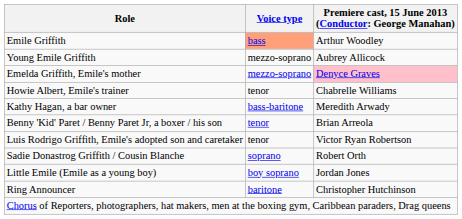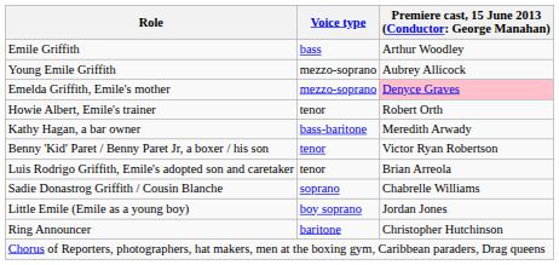 <table class="wikitable">
 <tr>
 <th>Role</th>
 <th><a href='#'>Voice type</a></th>
 <th>Premiere cast, 15 June 2013<br>(<a href='#'>Conductor</a>: George Manahan)</th>
 </tr>
 <tr>
 <td>Emile Griffith</td>
-<td style="background: lightsalmon;"><a href='#'>bass</a></td>
+<td><a href='#'>bass</a></td>
 <td>Arthur Woodley</td>
 </tr>
 <tr>
 <td>Young Emile Griffith</td>
 <td>mezzo-soprano</td>
 <td>Aubrey Allicock</td>
 </tr>
 <tr>
 <td>Emelda Griffith, Emile's mother</td>
 <td><a href='#'>mezzo-soprano</a></td>
 <td style="background: pink;"><a href='#'>Denyce Graves</a></td>
 </tr>
 <tr>
 <td>Howie Albert, Emile's trainer</td>
 <td>tenor</td>
-<td>Chabrelle Williams</td>
+<td>Robert Orth</td>
 </tr>
 <tr>
 <td>Kathy Hagan, a bar owner</td>
 <td><a href='#'>bass-baritone</a></td>
 <td>Meredith Arwady</td>
 </tr>
 <tr>
 <td>Benny 'Kid' Paret / Benny Paret Jr, a boxer / his son</td>
 <td><a href='#'>tenor</a></td>
-<td>Brian Arreola</td>
+<td>Victor Ryan Robertson</td>
 </tr>
 <tr>
 <td>Luis Rodrigo Griffith, Emile's adopted son and caretaker</td>
 <td>tenor</td>
-<td>Victor Ryan Robertson</td>
+<td>Brian Arreola</td>
 </tr>
 <tr>
 <td>Sadie Donastrog Griffith / Cousin Blanche</td>
 <td><a href='#'>soprano</a></td>
-<td>Robert Orth</td>
+<td>Chabrelle Williams</td>
 </tr>
 <tr>
 <td>Little Emile (Emile as a young boy)</td>
 <td><a href='#'>boy soprano</a></td>
 <td>Jordan Jones</td>
 </tr>
 <tr>
 <td>Ring Announcer</td>
 <td><a href='#'>baritone</a></td>
 <td>Christopher Hutchinson</td>
 </tr>
 <tr>
 <td colspan="4"><a href='#'>Chorus</a> of Reporters, photographers, hat makers, men at the boxing gym, Caribbean paraders, Drag queens</td>
 </tr>
 </table>
